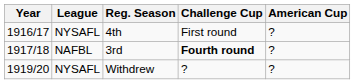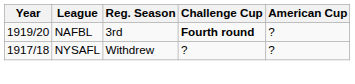 <table class="wikitable">
 <tr>
 <th>Year</th>
 <th>League</th>
 <th>Reg. Season</th>
 <th>Challenge Cup</th>
 <th>American Cup</th>
 </tr>
 <tr>
-<td>1916/17</td>
-<td>NYSAFL</td>
-<td>4th</td>
-<td>First round</td>
-<td>?</td>
-</tr>
-<tr>
-<td>1917/18</td>
+<td>1919/20</td>
 <td>NAFBL</td>
 <td>3rd</td>
 <td><strong>Fourth round</strong></td>
 <td>?</td>
 </tr>
 <tr>
-<td>1919/20</td>
+<td>1917/18</td>
 <td>NYSAFL</td>
 <td>Withdrew</td>
 <td>?</td>
 <td>?</td>
 </tr>
 </table>
